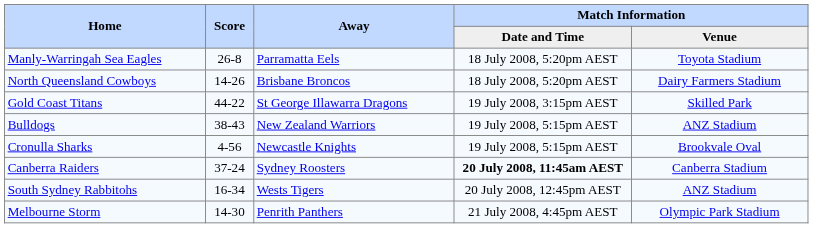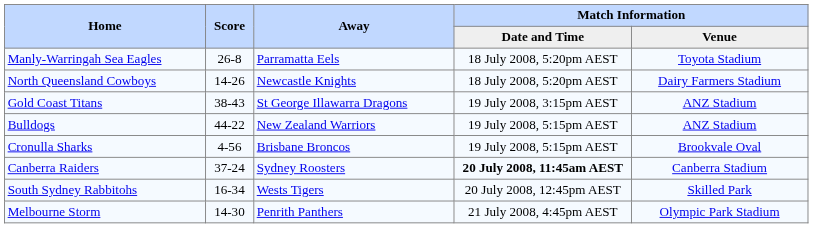 <table border=1 style="border-collapse:collapse; font-size:90%;" cellpadding=3 cellspacing=0 width=100%>
 <tr bgcolor=#C1D8FF>
 <th rowspan=2 width=25%>Home</th>
 <th rowspan=2 width=6%>Score</th>
 <th rowspan=2 width=25%>Away</th>
 <th colspan=6>Match Information</th>
 </tr>
 <tr bgcolor=#EFEFEF>
 <th width=22%>Date and Time</th>
 <th width=22%>Venue</th>
 </tr>
 <tr align=center bgcolor=#F5FAFF>
 <td align=left> <a href='#'>Manly-Warringah Sea Eagles</a></td>
 <td>26-8</td>
 <td align=left> <a href='#'>Parramatta Eels</a></td>
 <td>18 July 2008, 5:20pm AEST</td>
 <td><a href='#'>Toyota Stadium</a></td>
 </tr>
 <tr align=center bgcolor=#F5FAFF>
 <td align=left> <a href='#'>North Queensland Cowboys</a></td>
 <td>14-26</td>
-<td align=left> <a href='#'>Brisbane Broncos</a></td>
+<td align=left> <a href='#'>Newcastle Knights</a></td>
 <td>18 July 2008, 5:20pm AEST</td>
 <td><a href='#'>Dairy Farmers Stadium</a></td>
 </tr>
 <tr align=center bgcolor=#F5FAFF>
 <td align=left> <a href='#'>Gold Coast Titans</a></td>
-<td>44-22</td>
+<td>38-43</td>
 <td align=left> <a href='#'>St George Illawarra Dragons</a></td>
 <td>19 July 2008, 3:15pm AEST</td>
-<td><a href='#'>Skilled Park</a></td>
+<td><a href='#'>ANZ Stadium</a></td>
 </tr>
 <tr align=center bgcolor=#F5FAFF>
 <td align=left> <a href='#'>Bulldogs</a></td>
-<td>38-43</td>
+<td>44-22</td>
 <td align=left> <a href='#'>New Zealand Warriors</a></td>
 <td>19 July 2008, 5:15pm AEST</td>
 <td><a href='#'>ANZ Stadium</a></td>
 </tr>
 <tr align=center bgcolor=#F5FAFF>
 <td align=left> <a href='#'>Cronulla Sharks</a></td>
 <td>4-56</td>
-<td align=left> <a href='#'>Newcastle Knights</a></td>
+<td align=left> <a href='#'>Brisbane Broncos</a></td>
 <td>19 July 2008, 5:15pm AEST</td>
 <td><a href='#'>Brookvale Oval</a></td>
 </tr>
 <tr align=center bgcolor=#F5FAFF>
 <td align=left> <a href='#'>Canberra Raiders</a></td>
 <td>37-24</td>
 <td align=left> <a href='#'>Sydney Roosters</a></td>
 <td><strong>20 July 2008, 11:45am AEST</strong></td>
 <td><a href='#'>Canberra Stadium</a></td>
 </tr>
 <tr align=center bgcolor=#F5FAFF>
 <td align=left> <a href='#'>South Sydney Rabbitohs</a></td>
 <td>16-34</td>
 <td align=left> <a href='#'>Wests Tigers</a></td>
 <td>20 July 2008, 12:45pm AEST</td>
-<td><a href='#'>ANZ Stadium</a></td>
+<td><a href='#'>Skilled Park</a></td>
 </tr>
 <tr align=center bgcolor=#F5FAFF>
 <td align=left> <a href='#'>Melbourne Storm</a></td>
 <td>14-30</td>
 <td align=left> <a href='#'>Penrith Panthers</a></td>
 <td>21 July 2008, 4:45pm AEST</td>
 <td><a href='#'>Olympic Park Stadium</a></td>
 </tr>
 </table>
